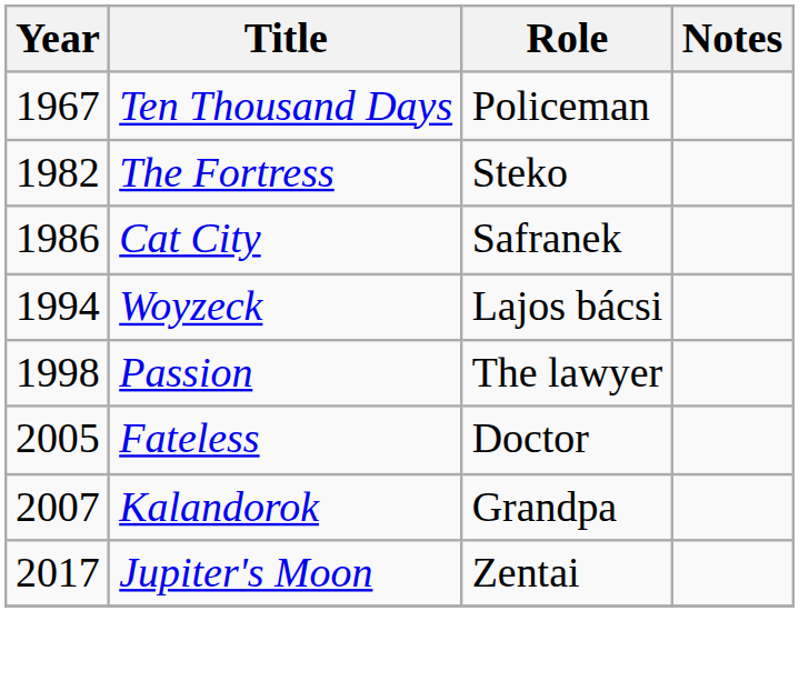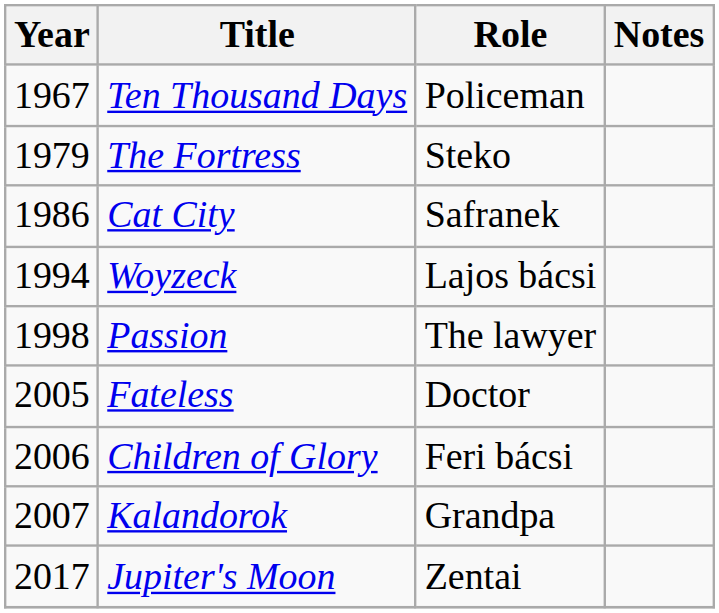 <table class="wikitable sortable">
 <tr>
 <th>Year</th>
 <th>Title</th>
 <th>Role</th>
 <th class="unsortable">Notes</th>
 </tr>
 <tr>
 <td>1967</td>
 <td><em><a href='#'>Ten Thousand Days</a></em></td>
 <td>Policeman</td>
 <td></td>
 </tr>
 <tr>
-<td>1982</td>
+<td>1979</td>
 <td><em><a href='#'>The Fortress</a></em></td>
 <td>Steko</td>
 <td></td>
 </tr>
 <tr>
 <td>1986</td>
 <td><em><a href='#'>Cat City</a></em></td>
 <td>Safranek</td>
 <td></td>
 </tr>
 <tr>
 <td>1994</td>
 <td><em><a href='#'>Woyzeck</a></em></td>
 <td>Lajos bácsi</td>
 <td></td>
 </tr>
 <tr>
 <td>1998</td>
 <td><em><a href='#'>Passion</a></em></td>
 <td>The lawyer</td>
 <td></td>
 </tr>
 <tr>
 <td>2005</td>
 <td><em><a href='#'>Fateless</a></em></td>
 <td>Doctor</td>
 <td></td>
 </tr>
 <tr>
+<td>2006</td>
+<td><em><a href='#'>Children of Glory</a></em></td>
+<td>Feri bácsi</td>
+<td></td>
+</tr>
+<tr>
 <td>2007</td>
 <td><em><a href='#'>Kalandorok</a></em></td>
 <td>Grandpa</td>
 <td></td>
 </tr>
 <tr>
 <td>2017</td>
 <td><em><a href='#'>Jupiter's Moon</a></em></td>
 <td>Zentai</td>
 <td></td>
 </tr>
 <tr>
 </tr>
 </table>
